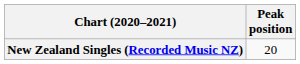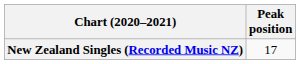 <table class="wikitable plainrowheaders" style="text-align:center">
 <tr>
 <th scope="col">Chart (2020–2021)</th>
 <th scope="col">Peak<br>position</th>
 </tr>
 <tr>
 <th scope="row">New Zealand Singles (<a href='#'>Recorded Music NZ</a>)</th>
-<td>20</td>
+<td>17</td>
 </tr>
 </table>
